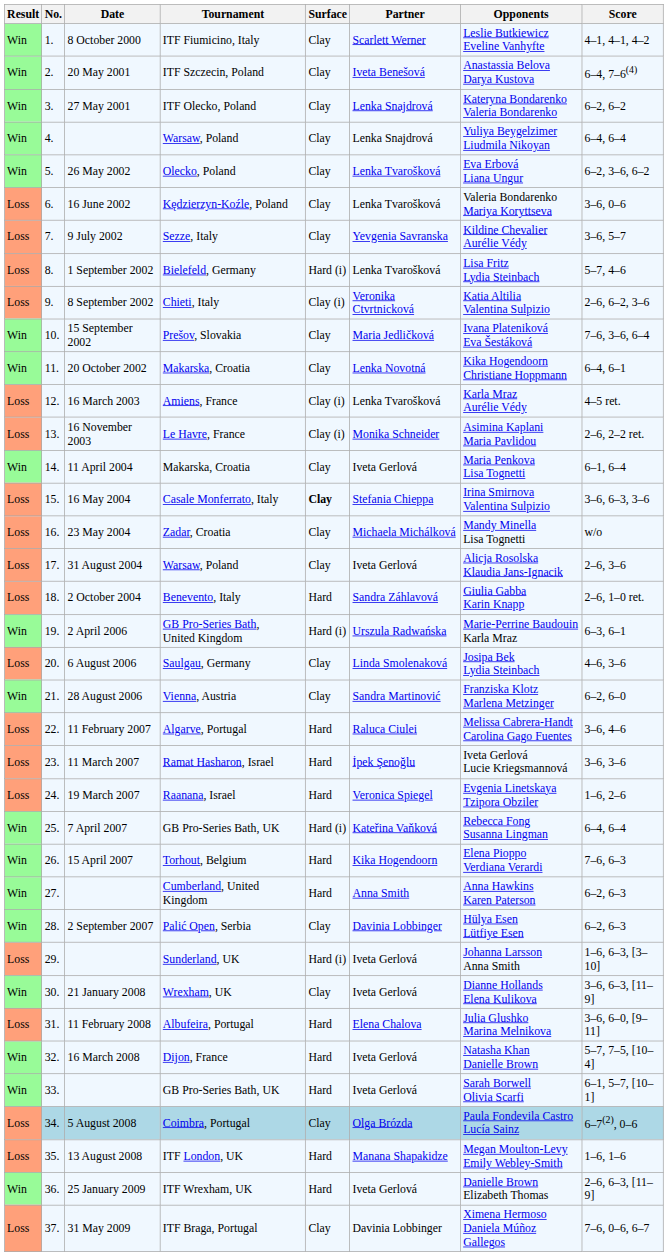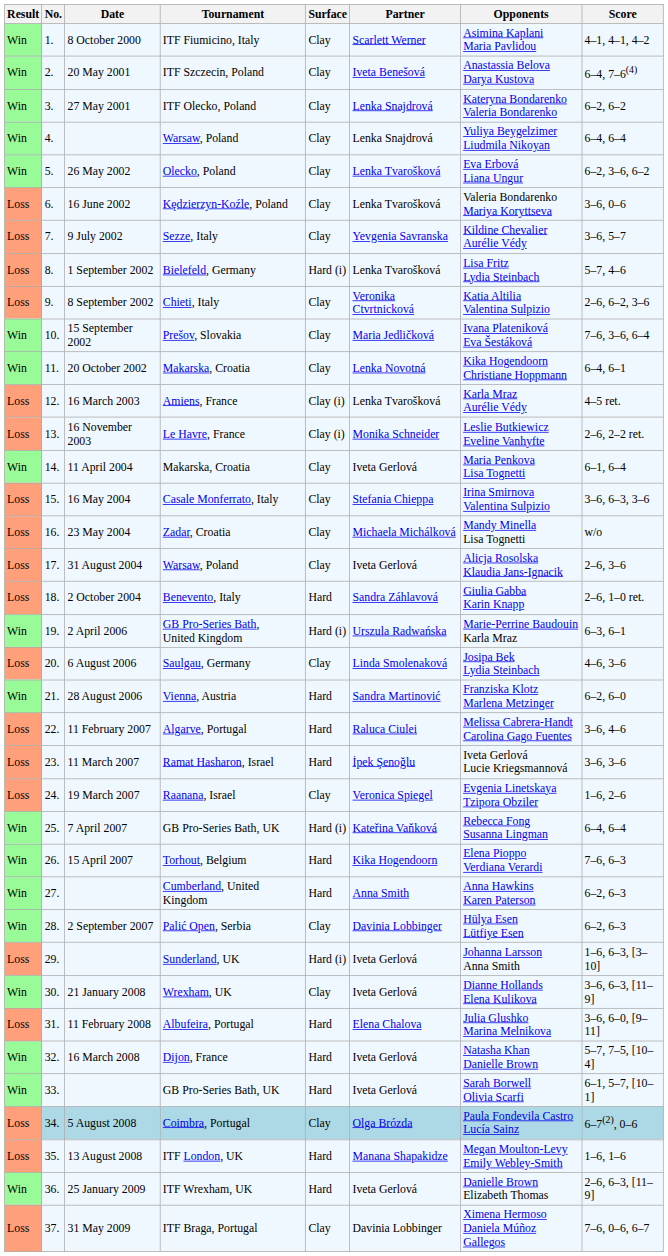 <table class="sortable wikitable" style="font-size:97%;">
 <tr>
 <th>Result</th>
 <th>No.</th>
 <th>Date</th>
 <th>Tournament</th>
 <th>Surface</th>
 <th>Partner</th>
 <th>Opponents</th>
 <th class="unsortable">Score</th>
 </tr>
 <tr bgcolor="#f0f8ff">
 <td style="background:#98fb98;">Win</td>
 <td>1.</td>
 <td>8 October 2000</td>
 <td>ITF Fiumicino, Italy</td>
 <td>Clay</td>
 <td> <a href='#'>Scarlett Werner</a></td>
-<td> <a href='#'>Leslie Butkiewicz</a> <br>  <a href='#'>Eveline Vanhyfte</a></td>
+<td> <a href='#'>Asimina Kaplani</a> <br>  <a href='#'>Maria Pavlidou</a></td>
 <td>4–1, 4–1, 4–2</td>
 </tr>
 <tr bgcolor="#f0f8ff">
 <td style="background:#98fb98;">Win</td>
 <td>2.</td>
 <td>20 May 2001</td>
 <td>ITF Szczecin, Poland</td>
 <td>Clay</td>
 <td> <a href='#'>Iveta Benešová</a></td>
 <td> <a href='#'>Anastassia Belova</a> <br>  <a href='#'>Darya Kustova</a></td>
 <td>6–4, 7–6<sup>(4)</sup></td>
 </tr>
 <tr bgcolor="#f0f8ff">
 <td style="background:#98fb98;">Win</td>
 <td>3.</td>
 <td>27 May 2001</td>
 <td>ITF Olecko, Poland</td>
 <td>Clay</td>
 <td> <a href='#'>Lenka Snajdrová</a></td>
 <td> <a href='#'>Kateryna Bondarenko</a> <br>  <a href='#'>Valeria Bondarenko</a></td>
 <td>6–2, 6–2</td>
 </tr>
 <tr style="background:#f0f8ff;">
 <td style="background:#98fb98;">Win</td>
 <td>4.</td>
 <td></td>
 <td><a href='#'>Warsaw</a>, Poland</td>
 <td>Clay</td>
 <td> Lenka Snajdrová</td>
 <td> <a href='#'>Yuliya Beygelzimer</a> <br>  <a href='#'>Liudmila Nikoyan</a></td>
 <td>6–4, 6–4</td>
 </tr>
 <tr bgcolor="#f0f8ff">
 <td style="background:#98fb98;">Win</td>
 <td>5.</td>
 <td>26 May 2002</td>
 <td><a href='#'>Olecko</a>, Poland</td>
 <td>Clay</td>
 <td> <a href='#'>Lenka Tvarošková</a></td>
 <td> <a href='#'>Eva Erbová</a> <br>  <a href='#'>Liana Ungur</a></td>
 <td>6–2, 3–6, 6–2</td>
 </tr>
 <tr bgcolor="#f0f8ff">
 <td style="background:#ffa07a;">Loss</td>
 <td>6.</td>
 <td>16 June 2002</td>
 <td><a href='#'>Kędzierzyn-Koźle</a>, Poland</td>
 <td>Clay</td>
 <td> Lenka Tvarošková</td>
 <td> Valeria Bondarenko <br>  <a href='#'>Mariya Koryttseva</a></td>
 <td>3–6, 0–6</td>
 </tr>
 <tr style="background:#f0f8ff;">
 <td style="background:#ffa07a;">Loss</td>
 <td>7.</td>
 <td>9 July 2002</td>
 <td><a href='#'>Sezze</a>, Italy</td>
 <td>Clay</td>
 <td> <a href='#'>Yevgenia Savranska</a></td>
 <td> <a href='#'>Kildine Chevalier</a> <br>  <a href='#'>Aurélie Védy</a></td>
 <td>3–6, 5–7</td>
 </tr>
 <tr bgcolor="#f0f8ff">
 <td style="background:#ffa07a;">Loss</td>
 <td>8.</td>
 <td>1 September 2002</td>
 <td><a href='#'>Bielefeld</a>, Germany</td>
 <td>Hard (i)</td>
 <td> Lenka Tvarošková</td>
 <td> <a href='#'>Lisa Fritz</a> <br>  <a href='#'>Lydia Steinbach</a></td>
 <td>5–7, 4–6</td>
 </tr>
 <tr bgcolor="#f0f8ff">
 <td style="background:#ffa07a;">Loss</td>
 <td>9.</td>
 <td>8 September 2002</td>
 <td><a href='#'>Chieti</a>, Italy</td>
-<td>Clay (i)</td>
+<td>Clay</td>
 <td> <a href='#'>Veronika Ctvrtnicková</a></td>
 <td> <a href='#'>Katia Altilia</a> <br>  <a href='#'>Valentina Sulpizio</a></td>
 <td>2–6, 6–2, 3–6</td>
 </tr>
 <tr bgcolor="#f0f8ff">
 <td style="background:#98fb98;">Win</td>
 <td>10.</td>
 <td>15 September 2002</td>
 <td><a href='#'>Prešov</a>, Slovakia</td>
 <td>Clay</td>
 <td> <a href='#'>Maria Jedličková</a></td>
 <td> <a href='#'>Ivana Plateniková</a> <br>  <a href='#'>Eva Šestáková</a></td>
 <td>7–6, 3–6, 6–4</td>
 </tr>
 <tr bgcolor="#f0f8ff">
 <td style="background:#98fb98;">Win</td>
 <td>11.</td>
 <td>20 October 2002</td>
 <td><a href='#'>Makarska</a>, Croatia</td>
 <td>Clay</td>
 <td> <a href='#'>Lenka Novotná</a></td>
 <td> <a href='#'>Kika Hogendoorn</a> <br>  <a href='#'>Christiane Hoppmann</a></td>
 <td>6–4, 6–1</td>
 </tr>
 <tr style="background:#f0f8ff;">
 <td style="background:#ffa07a;">Loss</td>
 <td>12.</td>
 <td>16 March 2003</td>
 <td><a href='#'>Amiens</a>, France</td>
 <td>Clay (i)</td>
 <td> Lenka Tvarošková</td>
 <td> <a href='#'>Karla Mraz</a> <br>  <a href='#'>Aurélie Védy</a></td>
 <td>4–5 ret.</td>
 </tr>
 <tr style="background:#f0f8ff;">
 <td style="background:#ffa07a;">Loss</td>
 <td>13.</td>
 <td>16 November 2003</td>
 <td><a href='#'>Le Havre</a>, France</td>
 <td>Clay (i)</td>
 <td> <a href='#'>Monika Schneider</a></td>
-<td> <a href='#'>Asimina Kaplani</a> <br>  <a href='#'>Maria Pavlidou</a></td>
+<td> <a href='#'>Leslie Butkiewicz</a> <br>  <a href='#'>Eveline Vanhyfte</a></td>
 <td>2–6, 2–2 ret.</td>
 </tr>
 <tr bgcolor="#f0f8ff">
 <td style="background:#98fb98;">Win</td>
 <td>14.</td>
 <td>11 April 2004</td>
 <td>Makarska, Croatia</td>
 <td>Clay</td>
 <td> Iveta Gerlová</td>
 <td> <a href='#'>Maria Penkova</a> <br>  <a href='#'>Lisa Tognetti</a></td>
 <td>6–1, 6–4</td>
 </tr>
 <tr style="background:#f0f8ff;">
 <td style="background:#ffa07a;">Loss</td>
 <td>15.</td>
 <td>16 May 2004</td>
 <td><a href='#'>Casale Monferrato</a>, Italy</td>
-<td><strong>Clay</strong></td>
+<td>Clay</td>
 <td> <a href='#'>Stefania Chieppa</a></td>
 <td> <a href='#'>Irina Smirnova</a> <br>  <a href='#'>Valentina Sulpizio</a></td>
 <td>3–6, 6–3, 3–6</td>
 </tr>
 <tr bgcolor="#f0f8ff">
 <td style="background:#ffa07a;">Loss</td>
 <td>16.</td>
 <td>23 May 2004</td>
 <td><a href='#'>Zadar</a>, Croatia</td>
 <td>Clay</td>
 <td> <a href='#'>Michaela Michálková</a></td>
 <td> <a href='#'>Mandy Minella</a> <br>  Lisa Tognetti</td>
 <td>w/o</td>
 </tr>
 <tr style="background:#f0f8ff;">
 <td style="background:#ffa07a;">Loss</td>
 <td>17.</td>
 <td>31 August 2004</td>
 <td><a href='#'>Warsaw</a>, Poland</td>
 <td>Clay</td>
 <td> Iveta Gerlová</td>
 <td> <a href='#'>Alicja Rosolska</a> <br>  <a href='#'>Klaudia Jans-Ignacik</a></td>
 <td>2–6, 3–6</td>
 </tr>
 <tr style="background:#f0f8ff;">
 <td style="background:#ffa07a;">Loss</td>
 <td>18.</td>
 <td>2 October 2004</td>
 <td><a href='#'>Benevento</a>, Italy</td>
 <td>Hard</td>
 <td> <a href='#'>Sandra Záhlavová</a></td>
 <td> <a href='#'>Giulia Gabba</a> <br>  <a href='#'>Karin Knapp</a></td>
 <td>2–6, 1–0 ret.</td>
 </tr>
 <tr bgcolor="#f0f8ff">
 <td style="background:#98fb98;">Win</td>
 <td>19.</td>
 <td>2 April 2006</td>
 <td><a href='#'>GB Pro-Series Bath</a>, <br>United Kingdom</td>
 <td>Hard (i)</td>
 <td> <a href='#'>Urszula Radwańska</a></td>
 <td> <a href='#'>Marie-Perrine Baudouin</a> <br>  Karla Mraz</td>
 <td>6–3, 6–1</td>
 </tr>
 <tr bgcolor="#f0f8ff">
 <td style="background:#ffa07a;">Loss</td>
 <td>20.</td>
 <td>6 August 2006</td>
 <td><a href='#'>Saulgau</a>, Germany</td>
 <td>Clay</td>
 <td> <a href='#'>Linda Smolenaková</a></td>
 <td> <a href='#'>Josipa Bek</a> <br>  <a href='#'>Lydia Steinbach</a></td>
 <td>4–6, 3–6</td>
 </tr>
 <tr style="background:#f0f8ff;">
 <td style="background:#98fb98;">Win</td>
 <td>21.</td>
 <td>28 August 2006</td>
 <td><a href='#'>Vienna</a>, Austria</td>
-<td>Clay</td>
+<td>Hard</td>
 <td> <a href='#'>Sandra Martinović</a></td>
 <td> <a href='#'>Franziska Klotz</a> <br>  <a href='#'>Marlena Metzinger</a></td>
 <td>6–2, 6–0</td>
 </tr>
 <tr bgcolor="#f0f8ff">
 <td style="background:#ffa07a;">Loss</td>
 <td>22.</td>
 <td>11 February 2007</td>
 <td><a href='#'>Algarve</a>, Portugal</td>
 <td>Hard</td>
 <td> <a href='#'>Raluca Ciulei</a></td>
 <td> <a href='#'>Melissa Cabrera-Handt</a> <br>  <a href='#'>Carolina Gago Fuentes</a></td>
 <td>3–6, 4–6</td>
 </tr>
 <tr style="background:#f0f8ff;">
 <td style="background:#ffa07a;">Loss</td>
 <td>23.</td>
 <td>11 March 2007</td>
 <td><a href='#'>Ramat Hasharon</a>, Israel</td>
 <td>Hard</td>
 <td> <a href='#'>İpek Şenoğlu</a></td>
 <td> Iveta Gerlová <br>  Lucie Kriegsmannová</td>
 <td>3–6, 3–6</td>
 </tr>
 <tr bgcolor="#f0f8ff">
 <td style="background:#ffa07a;">Loss</td>
 <td>24.</td>
 <td>19 March 2007</td>
 <td><a href='#'>Raanana</a>, Israel</td>
-<td>Hard</td>
+<td>Clay</td>
 <td> <a href='#'>Veronica Spiegel</a></td>
 <td> <a href='#'>Evgenia Linetskaya</a> <br>  <a href='#'>Tzipora Obziler</a></td>
 <td>1–6, 2–6</td>
 </tr>
 <tr style="background:#f0f8ff;">
 <td style="background:#98fb98;">Win</td>
 <td>25.</td>
 <td>7 April 2007</td>
 <td>GB Pro-Series Bath, UK</td>
 <td>Hard (i)</td>
 <td> <a href='#'>Kateřina Vaňková</a></td>
 <td> <a href='#'>Rebecca Fong</a> <br>  <a href='#'>Susanna Lingman</a></td>
 <td>6–4, 6–4</td>
 </tr>
 <tr style="background:#f0f8ff;">
 <td style="background:#98fb98;">Win</td>
 <td>26.</td>
 <td>15 April 2007</td>
 <td><a href='#'>Torhout</a>, Belgium</td>
 <td>Hard</td>
 <td> <a href='#'>Kika Hogendoorn</a></td>
 <td> <a href='#'>Elena Pioppo</a> <br>  <a href='#'>Verdiana Verardi</a></td>
 <td>7–6, 6–3</td>
 </tr>
 <tr bgcolor="#f0f8ff">
 <td style="background:#98fb98;">Win</td>
 <td>27.</td>
 <td></td>
 <td><a href='#'>Cumberland</a>, United Kingdom</td>
 <td>Hard</td>
 <td> <a href='#'>Anna Smith</a></td>
 <td> <a href='#'>Anna Hawkins</a> <br>  <a href='#'>Karen Paterson</a></td>
 <td>6–2, 6–3</td>
 </tr>
 <tr style="background:#f0f8ff;">
 <td style="background:#98fb98;">Win</td>
 <td>28.</td>
 <td>2 September 2007</td>
 <td><a href='#'>Palić Open</a>, Serbia</td>
 <td>Clay</td>
 <td> <a href='#'>Davinia Lobbinger</a></td>
 <td> <a href='#'>Hülya Esen</a> <br>  <a href='#'>Lütfiye Esen</a></td>
 <td>6–2, 6–3</td>
 </tr>
 <tr bgcolor="#f0f8ff">
 <td style="background:#ffa07a;">Loss</td>
 <td>29.</td>
 <td></td>
 <td><a href='#'>Sunderland</a>, UK</td>
 <td>Hard (i)</td>
 <td> Iveta Gerlová</td>
 <td> <a href='#'>Johanna Larsson</a> <br>  Anna Smith</td>
 <td>1–6, 6–3, [3–10]</td>
 </tr>
 <tr style="background:#f0f8ff;">
 <td style="background:#98fb98;">Win</td>
 <td>30.</td>
 <td>21 January 2008</td>
 <td><a href='#'>Wrexham</a>, UK</td>
 <td>Clay</td>
 <td> Iveta Gerlová</td>
 <td> <a href='#'>Dianne Hollands</a> <br>  <a href='#'>Elena Kulikova</a></td>
 <td>3–6, 6–3, [11–9]</td>
 </tr>
 <tr style="background:#f0f8ff;">
 <td style="background:#ffa07a;">Loss</td>
 <td>31.</td>
 <td>11 February 2008</td>
 <td><a href='#'>Albufeira</a>, Portugal</td>
 <td>Hard</td>
 <td> <a href='#'>Elena Chalova</a></td>
 <td> <a href='#'>Julia Glushko</a> <br>  <a href='#'>Marina Melnikova</a></td>
 <td>3–6, 6–0, [9–11]</td>
 </tr>
 <tr style="background:#f0f8ff;">
 <td style="background:#98fb98;">Win</td>
 <td>32.</td>
 <td>16 March 2008</td>
 <td><a href='#'>Dijon</a>, France</td>
 <td>Hard</td>
 <td> Iveta Gerlová</td>
 <td> <a href='#'>Natasha Khan</a> <br>  <a href='#'>Danielle Brown</a></td>
 <td>5–7, 7–5, [10–4]</td>
 </tr>
 <tr bgcolor="#f0f8ff">
 <td style="background:#98fb98;">Win</td>
 <td>33.</td>
 <td></td>
 <td>GB Pro-Series Bath, UK</td>
 <td>Hard</td>
 <td> Iveta Gerlová</td>
 <td> <a href='#'>Sarah Borwell</a> <br>  <a href='#'>Olivia Scarfi</a></td>
 <td>6–1, 5–7, [10–1]</td>
 </tr>
 <tr style="background:lightblue;">
 <td style="background:#ffa07a;">Loss</td>
 <td>34.</td>
 <td>5 August 2008</td>
 <td><a href='#'>Coimbra</a>, Portugal</td>
 <td>Clay</td>
 <td> <a href='#'>Olga Brózda</a></td>
 <td> <a href='#'>Paula Fondevila Castro</a> <br>  <a href='#'>Lucía Sainz</a></td>
 <td>6–7<sup>(2)</sup>, 0–6</td>
 </tr>
 <tr style="background:#f0f8ff;">
 <td style="background:#ffa07a;">Loss</td>
 <td>35.</td>
 <td>13 August 2008</td>
 <td>ITF <a href='#'>London</a>, UK</td>
 <td>Hard</td>
 <td> <a href='#'>Manana Shapakidze</a></td>
 <td> <a href='#'>Megan Moulton-Levy</a> <br>  <a href='#'>Emily Webley-Smith</a></td>
 <td>1–6, 1–6</td>
 </tr>
 <tr style="background:#f0f8ff;">
 <td style="background:#98fb98;">Win</td>
 <td>36.</td>
 <td>25 January 2009</td>
 <td>ITF Wrexham, UK</td>
 <td>Hard</td>
 <td> Iveta Gerlová</td>
 <td> <a href='#'>Danielle Brown</a> <br>  Elizabeth Thomas</td>
 <td>2–6, 6–3, [11–9]</td>
 </tr>
 <tr bgcolor="#f0f8ff">
 <td style="background:#ffa07a;">Loss</td>
 <td>37.</td>
 <td>31 May 2009</td>
 <td>ITF Braga, Portugal</td>
 <td>Clay</td>
 <td> Davinia Lobbinger</td>
 <td> <a href='#'>Ximena Hermoso</a> <br>  <a href='#'>Daniela Múñoz Gallegos</a></td>
 <td>7–6, 0–6, 6–7</td>
 </tr>
 </table>
